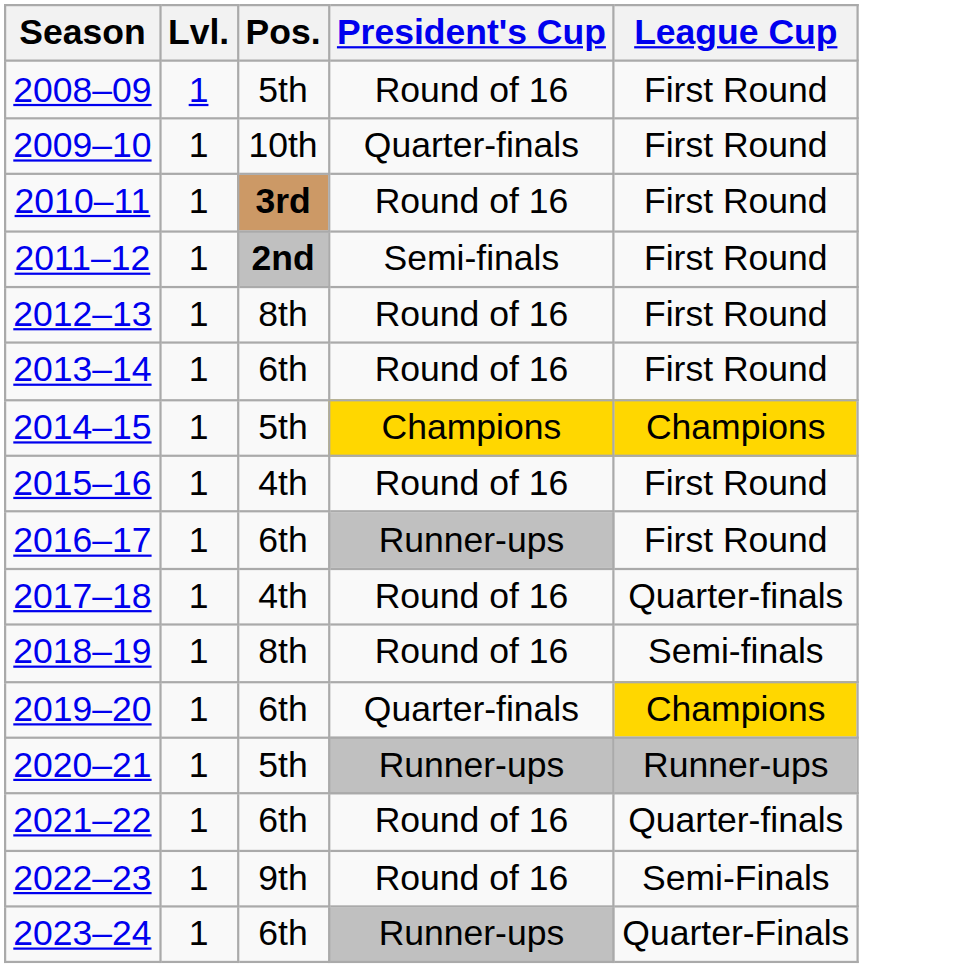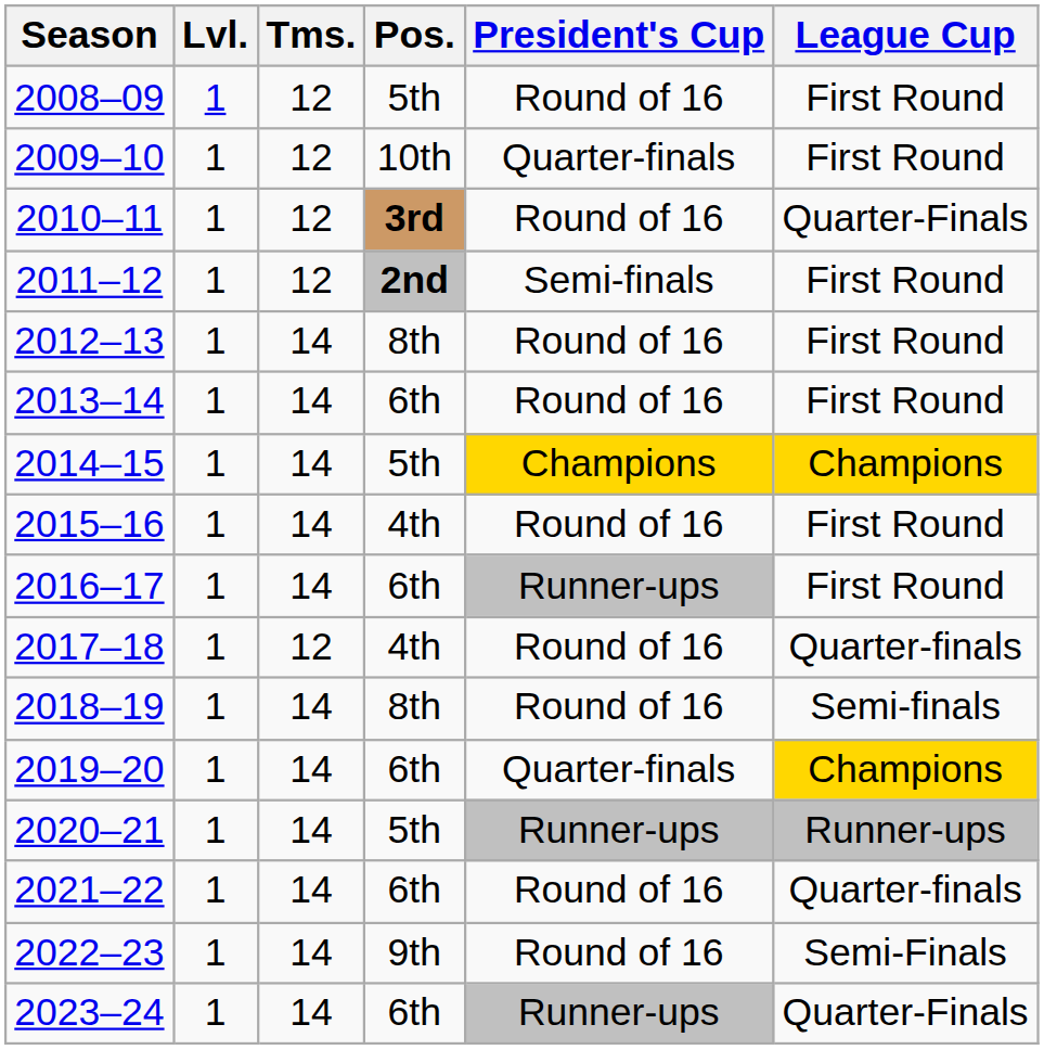 <table class="wikitable" style="text-align:center">
 <tr bgcolor="#efefef">
 <th>Season</th>
 <th>Lvl.</th>
+<th>Tms.</th>
 <th>Pos.</th>
 <th><a href='#'>President's Cup</a></th>
 <th><a href='#'>League Cup</a></th>
 </tr>
 <tr>
 <td><a href='#'>2008–09</a></td>
 <td><a href='#'>1</a></td>
+<td>12</td>
 <td>5th</td>
 <td>Round of 16</td>
 <td>First Round</td>
 </tr>
 <tr>
 <td><a href='#'>2009–10</a></td>
 <td>1</td>
+<td>12</td>
 <td>10th</td>
 <td>Quarter-finals</td>
 <td>First Round</td>
 </tr>
 <tr>
 <td><a href='#'>2010–11</a></td>
 <td>1</td>
+<td>12</td>
 <td bgcolor="cc9966"><strong>3rd</strong></td>
 <td>Round of 16</td>
-<td>First Round</td>
+<td>Quarter-Finals</td>
 </tr>
 <tr>
 <td><a href='#'>2011–12</a></td>
 <td>1</td>
+<td>12</td>
 <td bgcolor=silver><strong>2nd</strong></td>
 <td>Semi-finals</td>
 <td>First Round</td>
 </tr>
 <tr>
 <td><a href='#'>2012–13</a></td>
 <td>1</td>
+<td>14</td>
 <td>8th</td>
 <td>Round of 16</td>
 <td>First Round</td>
 </tr>
 <tr>
 <td><a href='#'>2013–14</a></td>
 <td>1</td>
+<td>14</td>
 <td>6th</td>
 <td>Round of 16</td>
 <td>First Round</td>
 </tr>
 <tr>
 <td><a href='#'>2014–15</a></td>
 <td>1</td>
+<td>14</td>
 <td>5th</td>
 <td bgcolor=gold>Champions</td>
 <td bgcolor=gold>Champions</td>
 </tr>
 <tr>
 <td><a href='#'>2015–16</a></td>
 <td>1</td>
+<td>14</td>
 <td>4th</td>
 <td>Round of 16</td>
 <td>First Round</td>
 </tr>
 <tr>
 <td><a href='#'>2016–17</a></td>
 <td>1</td>
+<td>14</td>
 <td>6th</td>
 <td bgcolor=silver>Runner-ups</td>
 <td>First Round</td>
 </tr>
 <tr>
 <td><a href='#'>2017–18</a></td>
 <td>1</td>
+<td>12</td>
 <td>4th</td>
 <td>Round of 16</td>
 <td>Quarter-finals</td>
 </tr>
 <tr>
 <td><a href='#'>2018–19</a></td>
 <td>1</td>
+<td>14</td>
 <td>8th</td>
 <td>Round of 16</td>
 <td>Semi-finals</td>
 </tr>
 <tr>
 <td><a href='#'>2019–20</a></td>
 <td>1</td>
+<td>14</td>
 <td>6th</td>
 <td>Quarter-finals</td>
 <td bgcolor=gold>Champions</td>
 </tr>
 <tr>
 <td><a href='#'>2020–21</a></td>
 <td>1</td>
+<td>14</td>
 <td>5th</td>
 <td bgcolor=silver>Runner-ups</td>
 <td bgcolor=silver>Runner-ups</td>
 </tr>
 <tr>
 <td><a href='#'>2021–22</a></td>
 <td>1</td>
+<td>14</td>
 <td>6th</td>
 <td>Round of 16</td>
 <td>Quarter-finals</td>
 </tr>
 <tr>
 <td><a href='#'>2022–23</a></td>
 <td>1</td>
+<td>14</td>
 <td>9th</td>
 <td>Round of 16</td>
 <td>Semi-Finals</td>
 </tr>
 <tr>
 <td><a href='#'>2023–24</a></td>
 <td>1</td>
+<td>14</td>
 <td>6th</td>
 <td bgcolor=silver>Runner-ups</td>
 <td>Quarter-Finals</td>
 </tr>
 </table>
